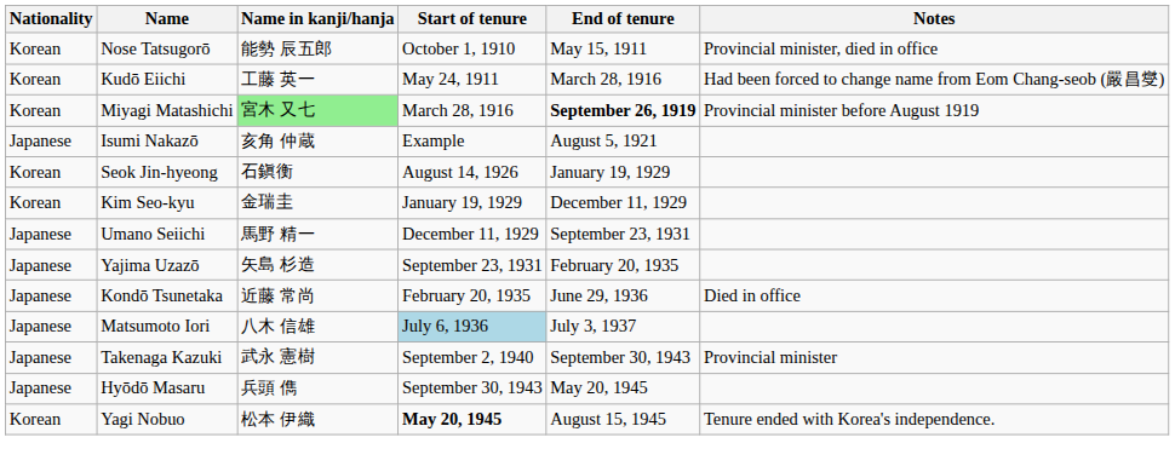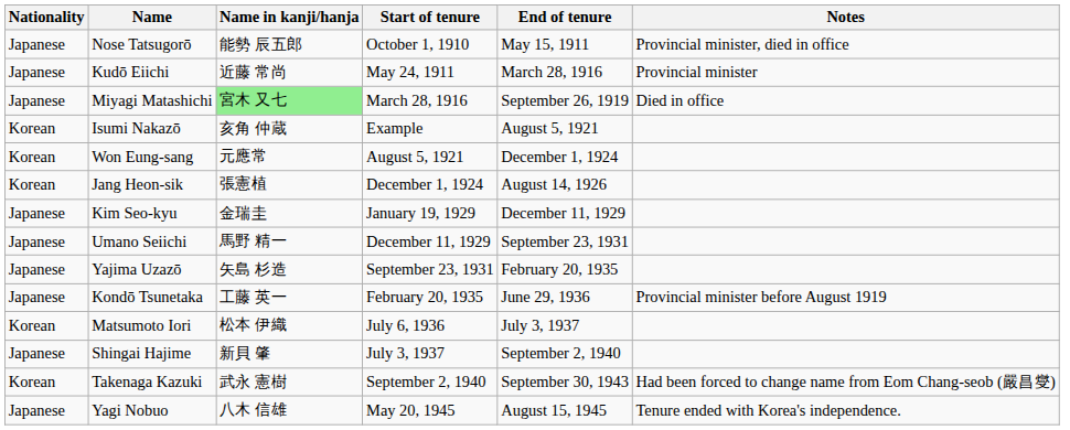 <table class="wikitable">
 <tr>
 <th>Nationality</th>
 <th>Name</th>
 <th>Name in kanji/hanja</th>
 <th>Start of tenure</th>
 <th>End of tenure</th>
 <th>Notes</th>
 </tr>
 <tr>
-<td><span>Korean</span></td>
+<td><span>Japanese</span></td>
 <td>Nose Tatsugorō</td>
 <td>能勢 辰五郎</td>
 <td>October 1, 1910</td>
 <td>May 15, 1911</td>
 <td>Provincial minister, died in office</td>
 </tr>
 <tr>
-<td><span>Korean</span></td>
+<td><span>Japanese</span></td>
 <td>Kudō Eiichi</td>
-<td>工藤 英一</td>
+<td>近藤 常尚</td>
 <td>May 24, 1911</td>
 <td>March 28, 1916</td>
-<td>Had been forced to change name from Eom Chang-seob (嚴昌燮)</td>
+<td>Provincial minister</td>
+</tr>
+<tr>
+<td><span>Japanese</span></td>
+<td>Miyagi Matashichi</td>
+<td style="background: lightgreen;">宮木 又七</td>
+<td>March 28, 1916</td>
+<td>September 26, 1919</td>
+<td>Died in office</td>
 </tr>
 <tr>
 <td><span>Korean</span></td>
-<td>Miyagi Matashichi</td>
-<td style="background: lightgreen;">宮木 又七</td>
-<td>March 28, 1916</td>
-<td><strong>September 26, 1919</strong></td>
-<td>Provincial minister before August 1919</td>
-</tr>
-<tr>
-<td><span>Japanese</span></td>
 <td>Isumi Nakazō</td>
 <td>亥角 仲蔵</td>
 <td>Example</td>
 <td>August 5, 1921</td>
 <td></td>
 </tr>
 <tr>
 <td><span>Korean</span></td>
-<td>Seok Jin-hyeong</td>
-<td>石鎭衡</td>
-<td>August 14, 1926</td>
-<td>January 19, 1929</td>
+<td>Won Eung-sang</td>
+<td>元應常</td>
+<td>August 5, 1921</td>
+<td>December 1, 1924</td>
 <td></td>
 </tr>
 <tr>
 <td><span>Korean</span></td>
+<td>Jang Heon-sik</td>
+<td>張憲植</td>
+<td>December 1, 1924</td>
+<td>August 14, 1926</td>
+<td></td>
+</tr>
+<tr>
+<td><span>Japanese</span></td>
 <td>Kim Seo-kyu</td>
 <td>金瑞圭</td>
 <td>January 19, 1929</td>
 <td>December 11, 1929</td>
 <td></td>
 </tr>
 <tr>
 <td><span>Japanese</span></td>
 <td>Umano Seiichi</td>
 <td>馬野 精一</td>
 <td>December 11, 1929</td>
 <td>September 23, 1931</td>
 <td></td>
 </tr>
 <tr>
 <td><span>Japanese</span></td>
 <td>Yajima Uzazō</td>
 <td>矢島 杉造</td>
 <td>September 23, 1931</td>
 <td>February 20, 1935</td>
 <td></td>
 </tr>
 <tr>
 <td><span>Japanese</span></td>
 <td>Kondō Tsunetaka</td>
-<td>近藤 常尚</td>
+<td>工藤 英一</td>
 <td>February 20, 1935</td>
 <td>June 29, 1936</td>
-<td>Died in office</td>
+<td>Provincial minister before August 1919</td>
 </tr>
 <tr>
-<td><span>Japanese</span></td>
+<td><span>Korean</span></td>
 <td>Matsumoto Iori</td>
-<td>八木 信雄</td>
-<td style="background: lightblue;">July 6, 1936</td>
+<td>松本 伊織</td>
+<td>July 6, 1936</td>
 <td>July 3, 1937</td>
 <td></td>
 </tr>
 <tr>
 <td><span>Japanese</span></td>
+<td>Shingai Hajime</td>
+<td>新貝 肇</td>
+<td>July 3, 1937</td>
+<td>September 2, 1940</td>
+<td></td>
+</tr>
+<tr>
+<td><span>Korean</span></td>
 <td>Takenaga Kazuki</td>
 <td>武永 憲樹</td>
 <td>September 2, 1940</td>
 <td>September 30, 1943</td>
-<td>Provincial minister</td>
+<td>Had been forced to change name from Eom Chang-seob (嚴昌燮)</td>
 </tr>
 <tr>
 <td><span>Japanese</span></td>
-<td>Hyōdō Masaru</td>
-<td>兵頭 儁</td>
-<td>September 30, 1943</td>
+<td>Yagi Nobuo</td>
+<td>八木 信雄</td>
 <td>May 20, 1945</td>
-<td></td>
-</tr>
-<tr>
-<td><span>Korean</span></td>
-<td>Yagi Nobuo</td>
-<td>松本 伊織</td>
-<td><strong>May 20, 1945</strong></td>
 <td>August 15, 1945</td>
 <td>Tenure ended with Korea's independence.</td>
 </tr>
 </table>
